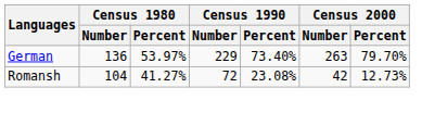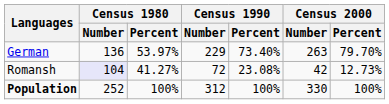 <table class="wikitable">
 <tr ---->
 <th rowspan="2">Languages</th>
 <th colspan="2">Census 1980</th>
 <th colspan="2">Census 1990</th>
 <th colspan="2">Census 2000</th>
 </tr>
 <tr ---->
 <th>Number</th>
 <th>Percent</th>
 <th>Number</th>
 <th>Percent</th>
 <th>Number</th>
 <th>Percent</th>
 </tr>
 <tr ---->
 <td><a href='#'>German</a></td>
 <td align=right>136</td>
 <td align=right>53.97%</td>
 <td align=right>229</td>
 <td align=right>73.40%</td>
 <td align=right>263</td>
 <td align=right>79.70%</td>
 </tr>
 <tr ---->
 <td>Romansh</td>
-<td align=right>104</td>
+<td align=right style="background: lavender;">104</td>
 <td align=right>41.27%</td>
 <td align=right>72</td>
 <td align=right>23.08%</td>
 <td align=right>42</td>
 <td align=right>12.73%</td>
 </tr>
+<tr ---->
+<td><strong>Population</strong></td>
+<td align=right>252</td>
+<td align=right>100%</td>
+<td align=right>312</td>
+<td align=right>100%</td>
+<td align=right>330</td>
+<td align=right>100%</td>
+</tr>
 </table>
